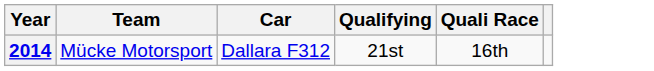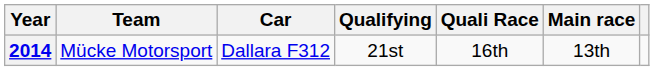 <table class="wikitable" style="text-align:center; font-size:90%">
 <tr>
 <th scope="col">Year</th>
 <th scope="col">Team</th>
 <th scope="col">Car</th>
 <th scope="col">Qualifying</th>
 <th scope="col">Quali Race</th>
+<th scope="col">Main race</th>
 <th scope="col"></th>
 </tr>
 <tr>
 <th scope="row"><a href='#'>2014</a></th>
 <td align="left"> <a href='#'>Mücke Motorsport</a></td>
 <td align="left"><a href='#'>Dallara F312</a></td>
 <td>21st</td>
 <td>16th</td>
+<td>13th</td>
 <td></td>
 </tr>
 </table>
